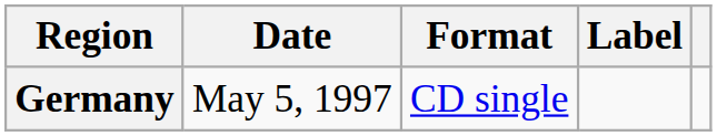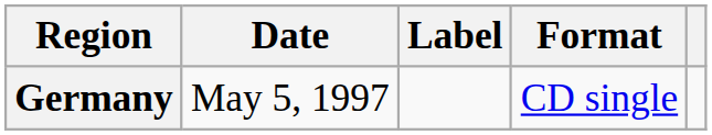 <table class="wikitable plainrowheaders">
 <tr>
 <th scope="col">Region</th>
 <th scope="col">Date</th>
+<th scope="col">Label</th>
 <th scope="col">Format</th>
-<th scope="col">Label</th>
 <th scope="col"></th>
 </tr>
 <tr>
 <th scope="row">Germany</th>
 <td>May 5, 1997</td>
+<td></td>
 <td><a href='#'>CD single</a></td>
-<td></td>
 <td></td>
 </tr>
 </table>
